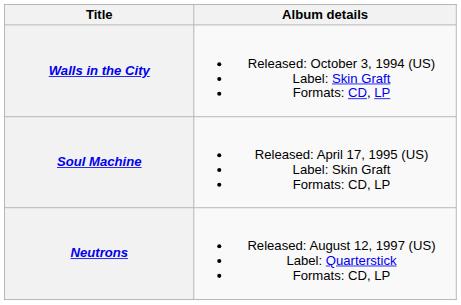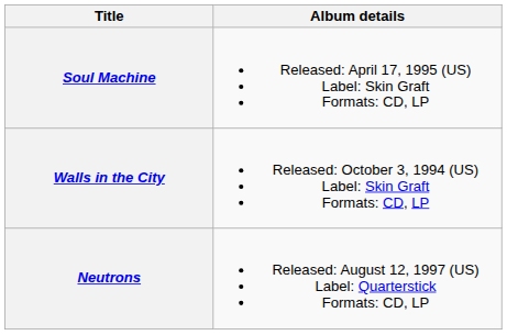 <table class="wikitable plainrowheaders" style="text-align:center;">
 <tr>
 <th scope="col" rowspan="1" style="width:14em;">Title</th>
 <th scope="col" rowspan="1" style="width:19.5em;">Album details</th>
 </tr>
 <tr>
+<th scope="row"><em><a href='#'>Soul Machine</a></em></th>
+<td><br><ul><li>Released: April 17, 1995 <span>(US)</span></li><li>Label: Skin Graft</li><li>Formats: CD, LP</li></ul></td>
+</tr>
+<tr>
 <th scope="row"><em><a href='#'>Walls in the City</a></em></th>
 <td><br><ul><li>Released: October 3, 1994 <span>(US)</span></li><li>Label: <a href='#'>Skin Graft</a></li><li>Formats: <a href='#'>CD</a>, <a href='#'>LP</a></li></ul></td>
-</tr>
-<tr>
-<th scope="row"><em><a href='#'>Soul Machine</a></em></th>
-<td><br><ul><li>Released: April 17, 1995 <span>(US)</span></li><li>Label: Skin Graft</li><li>Formats: CD, LP</li></ul></td>
 </tr>
 <tr>
 <th scope="row"><em><a href='#'>Neutrons</a></em></th>
 <td><br><ul><li>Released: August 12, 1997 <span>(US)</span></li><li>Label: <a href='#'>Quarterstick</a></li><li>Formats: CD, LP</li></ul></td>
 </tr>
 </table>
